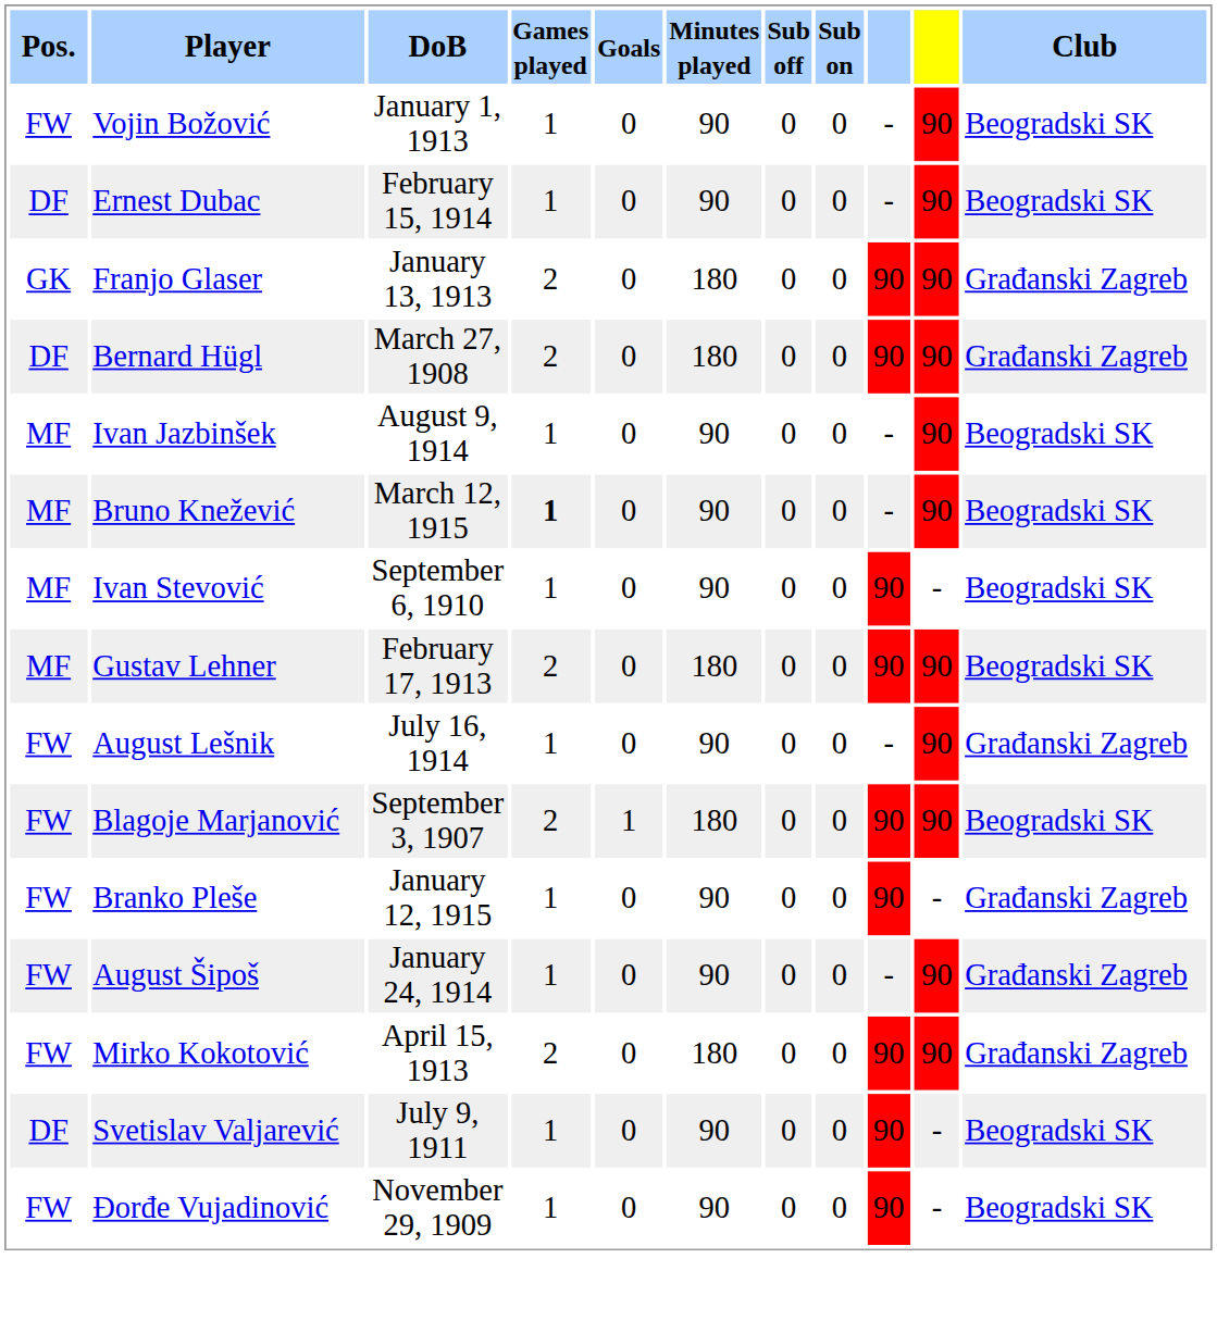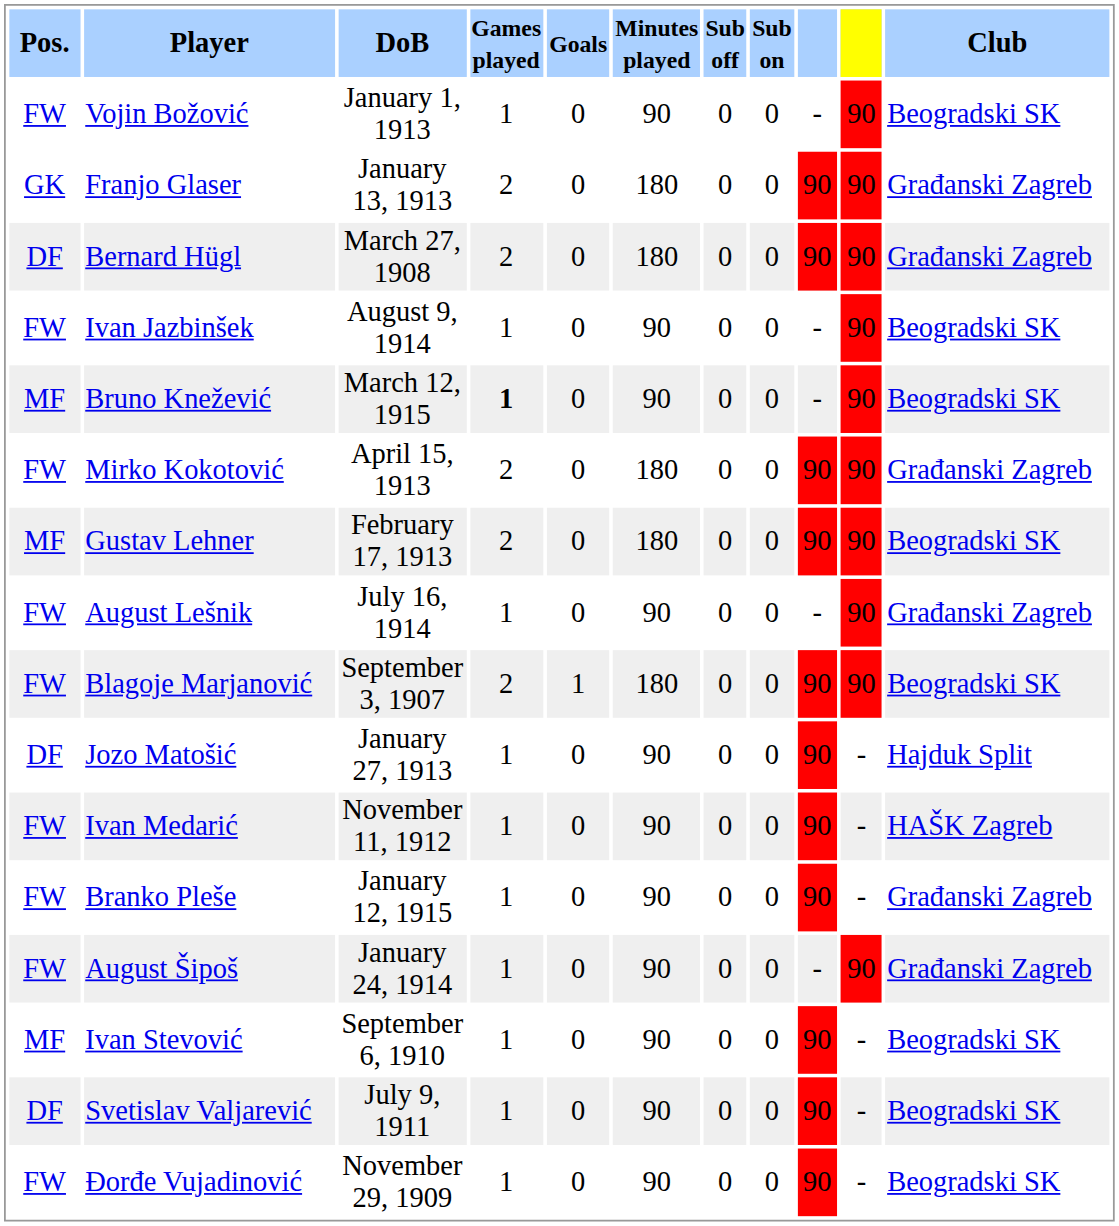 <table border="0" width="100%" style="border: 1px solid #999; background-color:white; text-align:center">
 <tr align="center" bgcolor="#AAD0FF">
 <th width=7%>Pos.</th>
 <th width=26%>Player</th>
 <th width=12%>DoB</th>
 <th width=6%><small>Games<br>played</small></th>
 <th width=6%><small>Goals</small></th>
 <th width=4%><small>Minutes<br>played</small></th>
 <th width=4%><small>Sub off</small></th>
 <th width=4%><small>Sub on</small></th>
 <th width=4%></th>
 <th width=4% bgcolor=yellow></th>
 <th width=25%>Club</th>
 </tr>
 <tr>
 <td><a href='#'>FW</a></td>
 <td align="left"><a href='#'>Vojin Božović</a></td>
 <td>January 1, 1913</td>
-<td>1</td>
-<td>0</td>
-<td>90</td>
-<td>0</td>
-<td>0</td>
-<td>-</td>
-<td bgcolor=red>90</td>
-<td align="left"> <a href='#'>Beogradski SK</a></td>
-</tr>
-<tr bgcolor="#EFEFEF">
-<td><a href='#'>DF</a></td>
-<td align="left"><a href='#'>Ernest Dubac</a></td>
-<td>February 15, 1914</td>
 <td>1</td>
 <td>0</td>
 <td>90</td>
 <td>0</td>
 <td>0</td>
 <td>-</td>
 <td bgcolor=red>90</td>
 <td align="left"> <a href='#'>Beogradski SK</a></td>
 </tr>
 <tr>
 <td><a href='#'>GK</a></td>
 <td align="left"><a href='#'>Franjo Glaser</a></td>
 <td>January 13, 1913</td>
 <td>2</td>
 <td>0</td>
 <td>180</td>
 <td>0</td>
 <td>0</td>
 <td bgcolor=red>90</td>
 <td bgcolor=red>90</td>
 <td align="left"> <a href='#'>Građanski Zagreb</a></td>
 </tr>
 <tr bgcolor="#EFEFEF">
 <td><a href='#'>DF</a></td>
 <td align="left"><a href='#'>Bernard Hügl</a></td>
 <td>March 27, 1908</td>
 <td>2</td>
 <td>0</td>
 <td>180</td>
 <td>0</td>
 <td>0</td>
 <td bgcolor=red>90</td>
 <td bgcolor=red>90</td>
 <td align="left"> <a href='#'>Građanski Zagreb</a></td>
 </tr>
 <tr>
-<td><a href='#'>MF</a></td>
+<td><a href='#'>FW</a></td>
 <td align="left"><a href='#'>Ivan Jazbinšek</a></td>
 <td>August 9, 1914</td>
 <td>1</td>
 <td>0</td>
 <td>90</td>
 <td>0</td>
 <td>0</td>
 <td>-</td>
 <td bgcolor=red>90</td>
 <td align="left"> <a href='#'>Beogradski SK</a></td>
 </tr>
 <tr bgcolor="#EFEFEF">
 <td><a href='#'>MF</a></td>
 <td align="left"><a href='#'>Bruno Knežević</a></td>
 <td>March 12, 1915</td>
 <td><strong>1</strong></td>
 <td>0</td>
 <td>90</td>
 <td>0</td>
 <td>0</td>
 <td>-</td>
 <td bgcolor=red>90</td>
 <td align="left"> <a href='#'>Beogradski SK</a></td>
 </tr>
 <tr>
-<td><a href='#'>MF</a></td>
-<td align="left"><a href='#'>Ivan Stevović</a></td>
-<td>September 6, 1910</td>
-<td>1</td>
+<td><a href='#'>FW</a></td>
+<td align="left"><a href='#'>Mirko Kokotović</a></td>
+<td>April 15, 1913</td>
+<td>2</td>
 <td>0</td>
-<td>90</td>
+<td>180</td>
 <td>0</td>
 <td>0</td>
 <td bgcolor=red>90</td>
-<td>-</td>
-<td align="left"> <a href='#'>Beogradski SK</a></td>
+<td bgcolor=red>90</td>
+<td align="left"> <a href='#'>Građanski Zagreb</a></td>
 </tr>
 <tr bgcolor="#EFEFEF">
 <td><a href='#'>MF</a></td>
 <td align="left"><a href='#'>Gustav Lehner</a></td>
 <td>February 17, 1913</td>
 <td>2</td>
 <td>0</td>
 <td>180</td>
 <td>0</td>
 <td>0</td>
 <td bgcolor=red>90</td>
 <td bgcolor=red>90</td>
 <td align="left"> <a href='#'>Beogradski SK</a></td>
 </tr>
 <tr>
 <td><a href='#'>FW</a></td>
 <td align="left"><a href='#'>August Lešnik</a></td>
 <td>July 16, 1914</td>
 <td>1</td>
 <td>0</td>
 <td>90</td>
 <td>0</td>
 <td>0</td>
 <td>-</td>
 <td bgcolor=red>90</td>
 <td align="left"> <a href='#'>Građanski Zagreb</a></td>
 </tr>
 <tr bgcolor="#EFEFEF">
 <td><a href='#'>FW</a></td>
 <td align="left"><a href='#'>Blagoje Marjanović</a></td>
 <td>September 3, 1907</td>
 <td>2</td>
 <td>1</td>
 <td>180</td>
 <td>0</td>
 <td>0</td>
 <td bgcolor=red>90</td>
 <td bgcolor=red>90</td>
 <td align="left"> <a href='#'>Beogradski SK</a></td>
 </tr>
 <tr>
+<td><a href='#'>DF</a></td>
+<td align="left"><a href='#'>Jozo Matošić</a></td>
+<td>January 27, 1913</td>
+<td>1</td>
+<td>0</td>
+<td>90</td>
+<td>0</td>
+<td>0</td>
+<td bgcolor=red>90</td>
+<td>-</td>
+<td align="left"> <a href='#'>Hajduk Split</a></td>
+</tr>
+<tr bgcolor="#EFEFEF">
+<td><a href='#'>FW</a></td>
+<td align="left"><a href='#'>Ivan Medarić</a></td>
+<td>November 11, 1912</td>
+<td>1</td>
+<td>0</td>
+<td>90</td>
+<td>0</td>
+<td>0</td>
+<td bgcolor=red>90</td>
+<td>-</td>
+<td align="left"> <a href='#'>HAŠK Zagreb</a></td>
+</tr>
+<tr>
 <td><a href='#'>FW</a></td>
 <td align="left"><a href='#'>Branko Pleše</a></td>
 <td>January 12, 1915</td>
 <td>1</td>
 <td>0</td>
 <td>90</td>
 <td>0</td>
 <td>0</td>
 <td bgcolor=red>90</td>
 <td>-</td>
 <td align="left"> <a href='#'>Građanski Zagreb</a></td>
 </tr>
 <tr bgcolor="#EFEFEF">
 <td><a href='#'>FW</a></td>
 <td align="left"><a href='#'>August Šipoš</a></td>
 <td>January 24, 1914</td>
 <td>1</td>
 <td>0</td>
 <td>90</td>
 <td>0</td>
 <td>0</td>
 <td>-</td>
 <td bgcolor=red>90</td>
 <td align="left"> <a href='#'>Građanski Zagreb</a></td>
 </tr>
 <tr>
-<td><a href='#'>FW</a></td>
-<td align="left"><a href='#'>Mirko Kokotović</a></td>
-<td>April 15, 1913</td>
-<td>2</td>
+<td><a href='#'>MF</a></td>
+<td align="left"><a href='#'>Ivan Stevović</a></td>
+<td>September 6, 1910</td>
+<td>1</td>
 <td>0</td>
-<td>180</td>
+<td>90</td>
 <td>0</td>
 <td>0</td>
 <td bgcolor=red>90</td>
-<td bgcolor=red>90</td>
-<td align="left"> <a href='#'>Građanski Zagreb</a></td>
+<td>-</td>
+<td align="left"> <a href='#'>Beogradski SK</a></td>
 </tr>
 <tr bgcolor="#EFEFEF">
 <td><a href='#'>DF</a></td>
 <td align="left"><a href='#'>Svetislav Valjarević</a></td>
 <td>July 9, 1911</td>
 <td>1</td>
 <td>0</td>
 <td>90</td>
 <td>0</td>
 <td>0</td>
 <td bgcolor=red>90</td>
 <td>-</td>
 <td align="left"> <a href='#'>Beogradski SK</a></td>
 </tr>
 <tr>
 <td><a href='#'>FW</a></td>
 <td align="left"><a href='#'>Đorđe Vujadinović</a></td>
 <td>November 29, 1909</td>
 <td>1</td>
 <td>0</td>
 <td>90</td>
 <td>0</td>
 <td>0</td>
 <td bgcolor=red>90</td>
 <td>-</td>
 <td align="left"> <a href='#'>Beogradski SK</a></td>
 </tr>
 </table>
